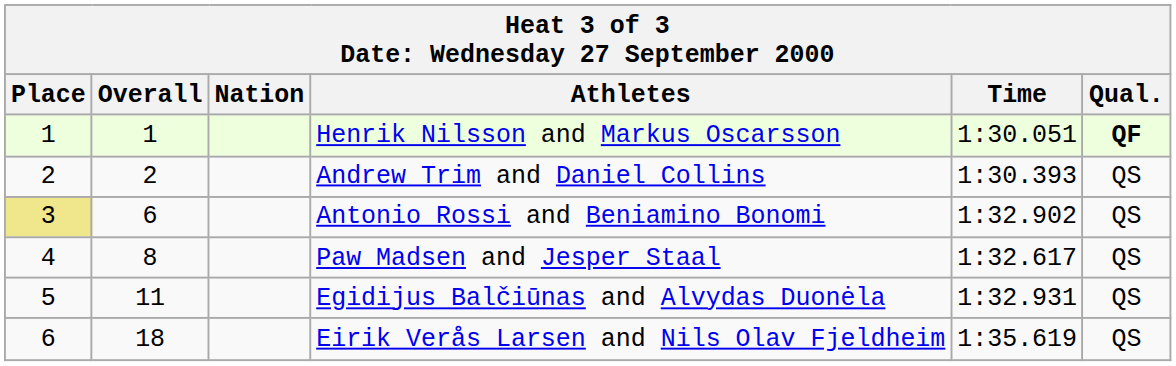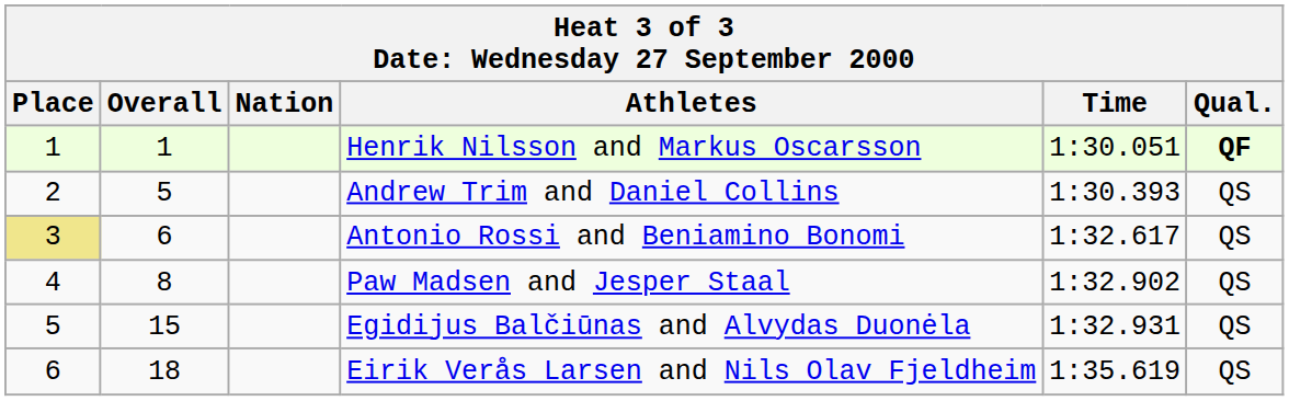 <table class="wikitable sortable">
 <tr>
 <th colspan=6>Heat 3 of 3 <br> Date: Wednesday 27 September 2000</th>
 </tr>
 <tr>
 <th rowspan=1>Place</th>
 <th rowspan=1>Overall</th>
 <th rowspan=1>Nation</th>
 <th rowspan=1>Athletes</th>
 <th rowspan=1>Time</th>
 <th rowspan=1>Qual.</th>
 </tr>
 <tr bgcolor = "eeffdd">
 <td align="center">1</td>
 <td align="center">1</td>
 <td align="left"></td>
 <td align="left"><a href='#'>Henrik Nilsson</a> and <a href='#'>Markus Oscarsson</a></td>
 <td align="center">1:30.051</td>
 <td align="center"><strong>QF</strong></td>
 </tr>
 <tr>
 <td align="center">2</td>
-<td align="center">2</td>
+<td align="center">5</td>
 <td align="left"></td>
 <td align="left"><a href='#'>Andrew Trim</a> and <a href='#'>Daniel Collins</a></td>
 <td align="center">1:30.393</td>
 <td align="center">QS</td>
 </tr>
 <tr>
 <td align="center" style="background: khaki;">3</td>
 <td align="center">6</td>
 <td align="left"></td>
 <td align="left"><a href='#'>Antonio Rossi</a> and <a href='#'>Beniamino Bonomi</a></td>
-<td align="center">1:32.902</td>
+<td align="center">1:32.617</td>
 <td align="center">QS</td>
 </tr>
 <tr>
 <td align="center">4</td>
 <td align="center">8</td>
 <td align="left"></td>
 <td align="left"><a href='#'>Paw Madsen</a> and <a href='#'>Jesper Staal</a></td>
-<td align="center">1:32.617</td>
+<td align="center">1:32.902</td>
 <td align="center">QS</td>
 </tr>
 <tr>
 <td align="center">5</td>
-<td align="center">11</td>
+<td align="center">15</td>
 <td align="left"></td>
 <td align="left"><a href='#'>Egidijus Balčiūnas</a> and <a href='#'>Alvydas Duonėla</a></td>
 <td align="center">1:32.931</td>
 <td align="center">QS</td>
 </tr>
 <tr>
 <td align="center">6</td>
 <td align="center">18</td>
 <td align="left"></td>
 <td align="left"><a href='#'>Eirik Verås Larsen</a> and <a href='#'>Nils Olav Fjeldheim</a></td>
 <td align="center">1:35.619</td>
 <td align="center">QS</td>
 </tr>
 </table>
